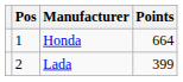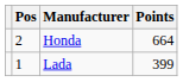 <table class="wikitable" style="font-size: 95%;">
 <tr>
 <th></th>
 <th>Pos</th>
 <th>Manufacturer</th>
 <th>Points</th>
 </tr>
 <tr>
 <td align="left"></td>
-<td>1</td>
+<td>2</td>
 <td> <a href='#'>Honda</a></td>
 <td align="right">664</td>
 </tr>
 <tr>
 <td align="left"></td>
-<td>2</td>
+<td>1</td>
 <td> <a href='#'>Lada</a></td>
 <td align="right">399</td>
 </tr>
 </table>
